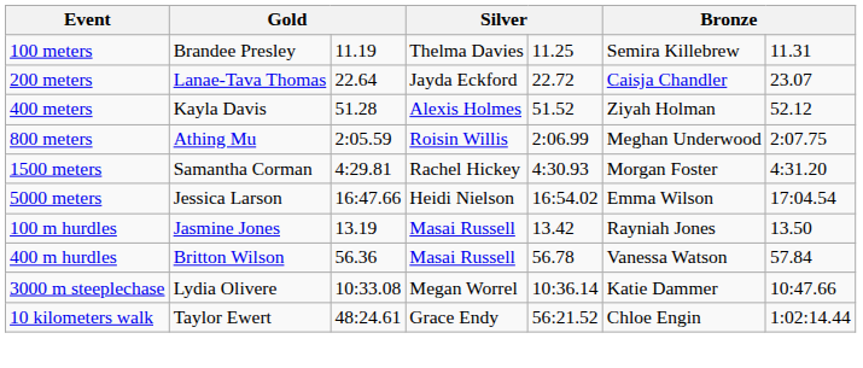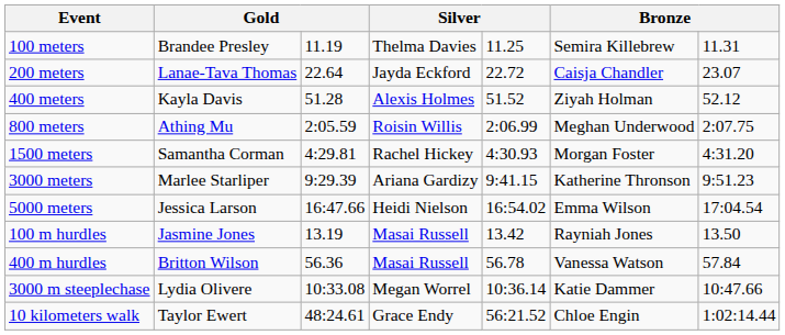 <table class="wikitable">
 <tr>
 <th>Event</th>
 <th colspan="2">Gold</th>
 <th colspan="2">Silver</th>
 <th colspan="2">Bronze</th>
 </tr>
 <tr>
 <td><a href='#'>100 meters</a></td>
 <td>Brandee Presley</td>
 <td>11.19</td>
 <td>Thelma Davies</td>
 <td>11.25</td>
 <td>Semira Killebrew</td>
 <td>11.31</td>
 </tr>
 <tr>
 <td><a href='#'>200 meters</a></td>
 <td><a href='#'>Lanae-Tava Thomas</a></td>
 <td>22.64</td>
 <td>Jayda Eckford</td>
 <td>22.72</td>
 <td><a href='#'>Caisja Chandler</a></td>
 <td>23.07</td>
 </tr>
 <tr>
 <td><a href='#'>400 meters</a></td>
 <td>Kayla Davis</td>
 <td>51.28</td>
 <td><a href='#'>Alexis Holmes</a></td>
 <td>51.52</td>
 <td>Ziyah Holman</td>
 <td>52.12</td>
 </tr>
 <tr>
 <td><a href='#'>800 meters</a></td>
 <td><a href='#'>Athing Mu</a></td>
 <td>2:05.59</td>
 <td><a href='#'>Roisin Willis</a></td>
 <td>2:06.99</td>
 <td>Meghan Underwood</td>
 <td>2:07.75</td>
 </tr>
 <tr>
 <td><a href='#'>1500 meters</a></td>
 <td>Samantha Corman</td>
 <td>4:29.81</td>
 <td>Rachel Hickey</td>
 <td>4:30.93</td>
 <td>Morgan Foster</td>
 <td>4:31.20</td>
 </tr>
 <tr>
+<td><a href='#'>3000 meters</a></td>
+<td>Marlee Starliper</td>
+<td>9:29.39</td>
+<td>Ariana Gardizy</td>
+<td>9:41.15</td>
+<td>Katherine Thronson</td>
+<td>9:51.23</td>
+</tr>
+<tr>
 <td><a href='#'>5000 meters</a></td>
 <td>Jessica Larson</td>
 <td>16:47.66</td>
 <td>Heidi Nielson</td>
 <td>16:54.02</td>
 <td>Emma Wilson</td>
 <td>17:04.54</td>
 </tr>
 <tr>
 <td><a href='#'>100 m hurdles</a></td>
 <td><a href='#'>Jasmine Jones</a></td>
 <td>13.19</td>
 <td><a href='#'>Masai Russell</a></td>
 <td>13.42</td>
 <td>Rayniah Jones</td>
 <td>13.50</td>
 </tr>
 <tr>
 <td><a href='#'>400 m hurdles</a></td>
 <td><a href='#'>Britton Wilson</a></td>
 <td>56.36</td>
 <td><a href='#'>Masai Russell</a></td>
 <td>56.78</td>
 <td>Vanessa Watson</td>
 <td>57.84</td>
 </tr>
 <tr>
 <td><a href='#'>3000 m steeplechase</a></td>
 <td>Lydia Olivere</td>
 <td>10:33.08</td>
 <td>Megan Worrel</td>
 <td>10:36.14</td>
 <td>Katie Dammer</td>
 <td>10:47.66</td>
 </tr>
 <tr>
 <td><a href='#'>10 kilometers walk</a></td>
 <td>Taylor Ewert</td>
 <td>48:24.61</td>
 <td>Grace Endy</td>
 <td>56:21.52</td>
 <td>Chloe Engin</td>
 <td>1:02:14.44</td>
 </tr>
 </table>
